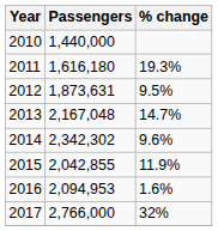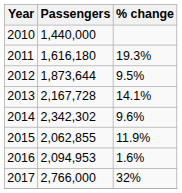 <table class="wikitable" style="font-size: 105%">
 <tr>
 <th>Year</th>
 <th>Passengers</th>
 <th>% change</th>
 </tr>
 <tr>
 <td>2010</td>
 <td>1,440,000</td>
 <td></td>
 </tr>
 <tr>
 <td>2011</td>
 <td>1,616,180</td>
 <td> 19.3%</td>
 </tr>
 <tr>
 <td>2012</td>
-<td>1,873,631</td>
+<td>1,873,644</td>
 <td> 9.5%</td>
 </tr>
 <tr>
 <td>2013</td>
-<td>2,167,048</td>
-<td> 14.7%</td>
+<td>2,167,728</td>
+<td> 14.1%</td>
 </tr>
 <tr>
 <td>2014</td>
 <td>2,342,302</td>
 <td> 9.6%</td>
 </tr>
 <tr>
 <td>2015</td>
-<td>2,042,855</td>
+<td>2,062,855</td>
 <td> 11.9%</td>
 </tr>
 <tr>
 <td>2016</td>
 <td>2,094,953</td>
 <td> 1.6%</td>
 </tr>
 <tr>
 <td>2017</td>
 <td>2,766,000</td>
 <td> 32%</td>
 </tr>
 <tr>
 </tr>
 </table>
